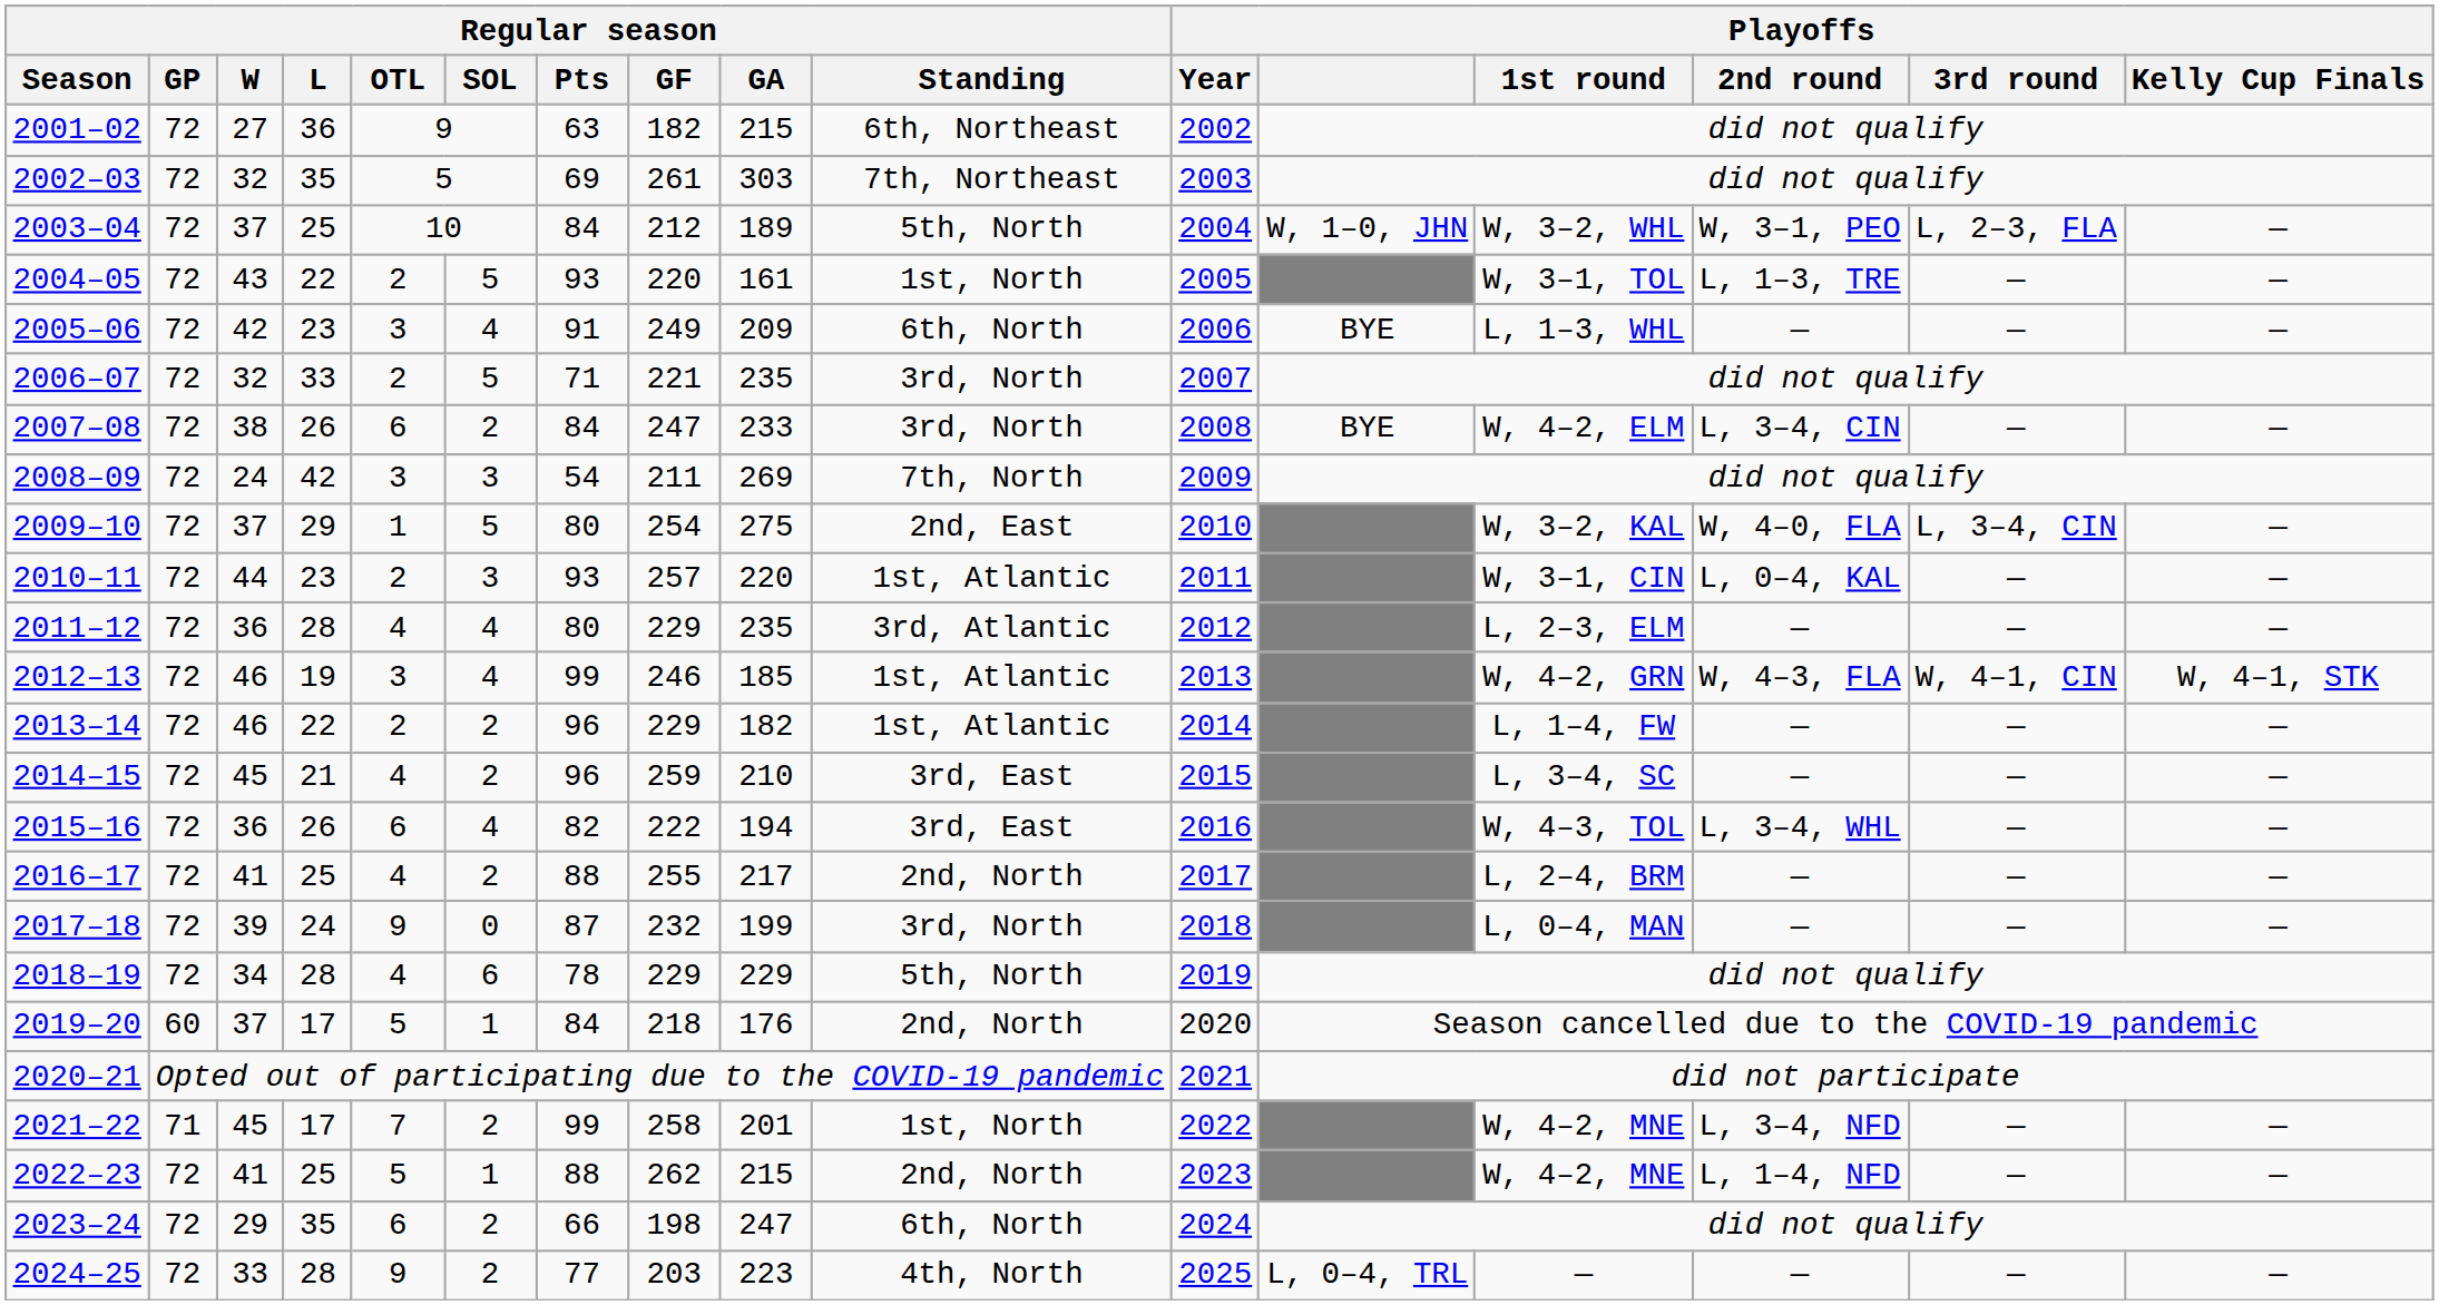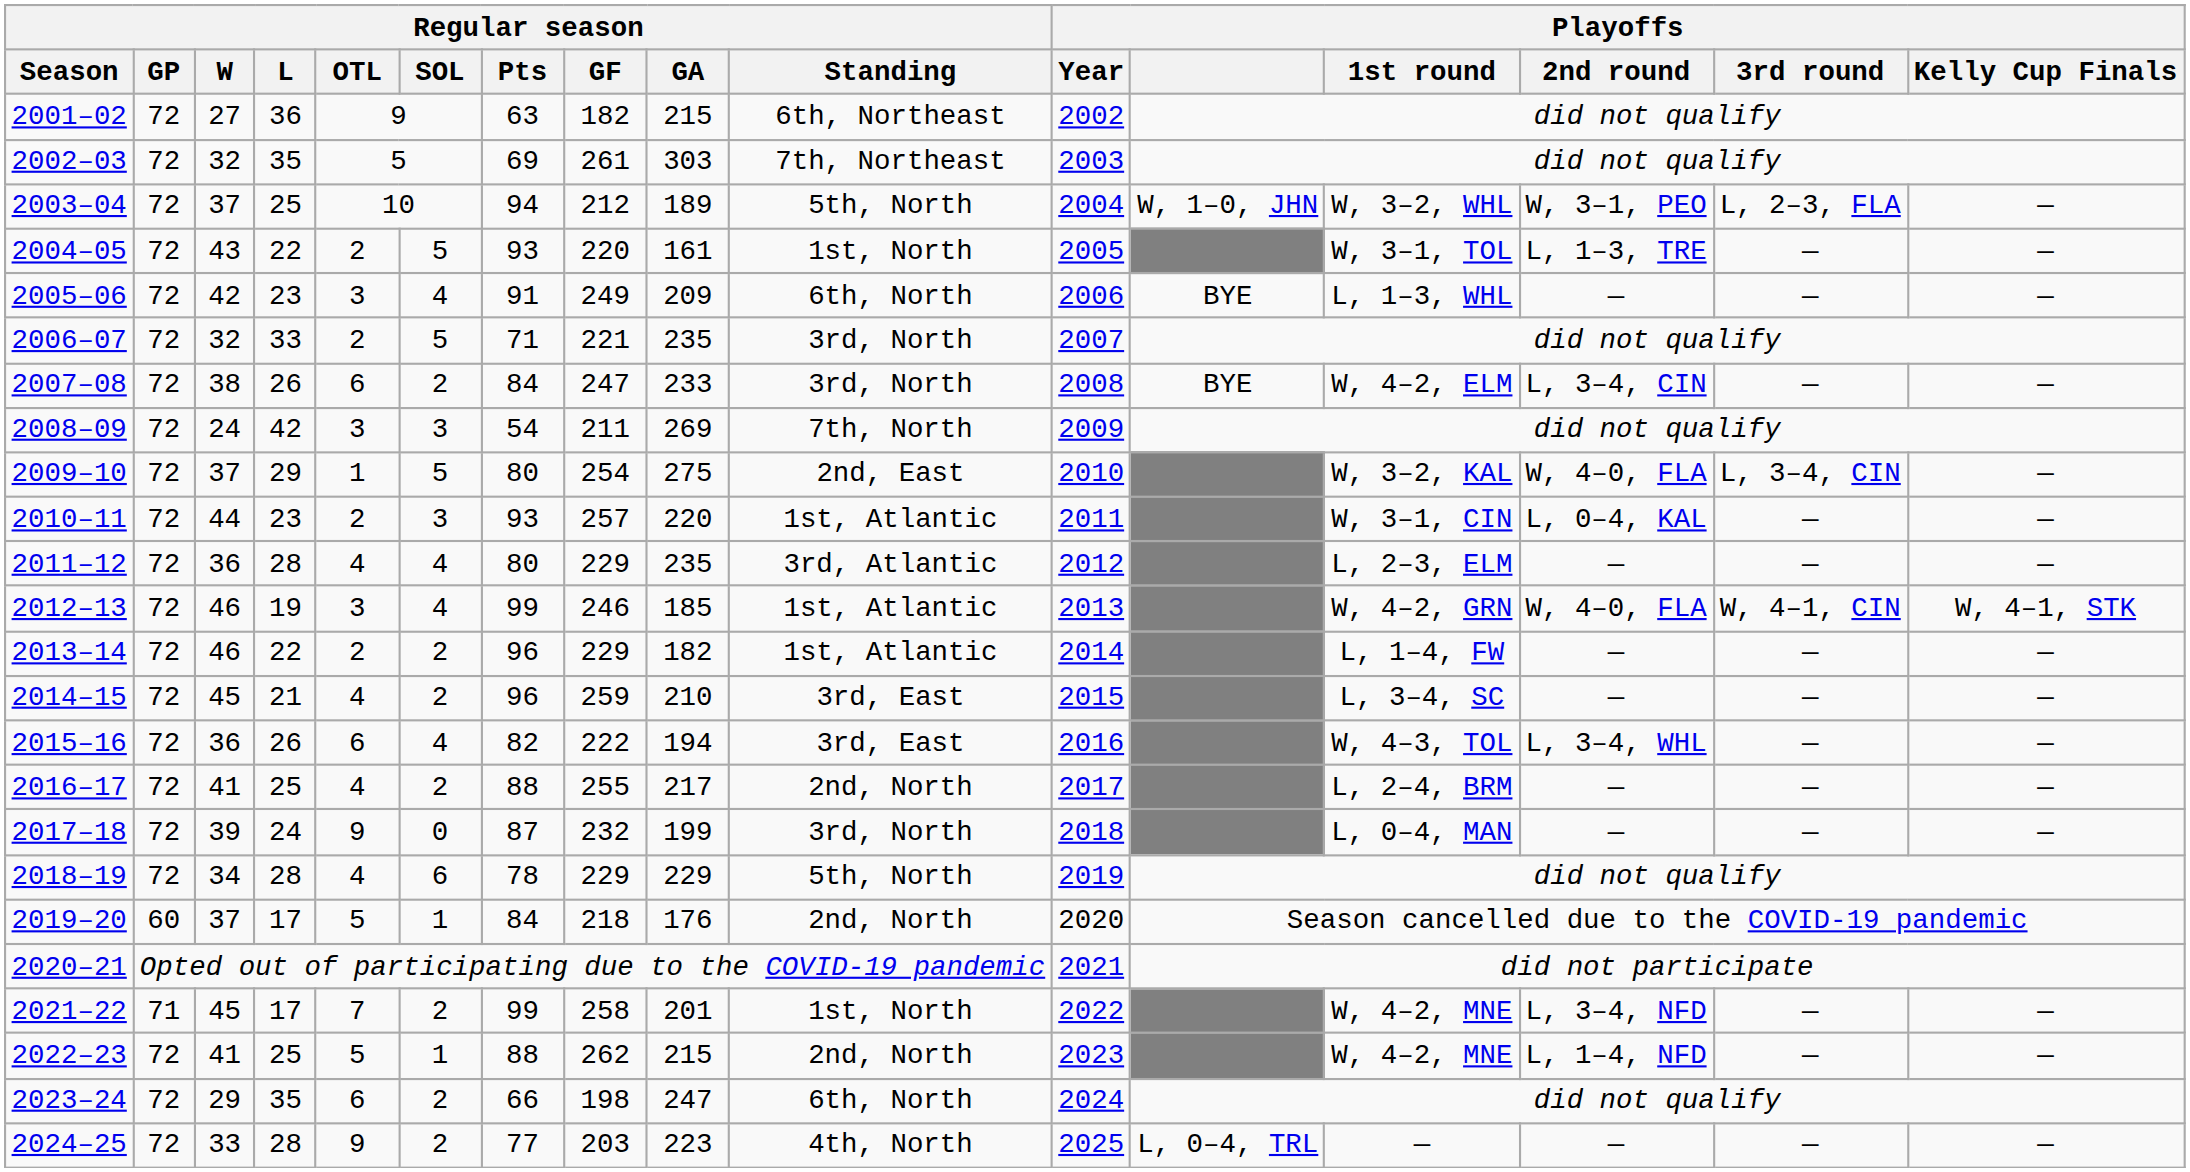 <table class="wikitable" style="text-align:center">
 <tr>
 <th colspan=10>Regular season</th>
 <th colspan=6>Playoffs</th>
 </tr>
 <tr>
 <th>Season</th>
 <th>GP</th>
 <th>W</th>
 <th>L</th>
 <th>OTL</th>
 <th>SOL</th>
 <th>Pts</th>
 <th>GF</th>
 <th>GA</th>
 <th>Standing</th>
 <th>Year</th>
 <th></th>
 <th>1st round</th>
 <th>2nd round</th>
 <th>3rd round</th>
 <th>Kelly Cup Finals</th>
 </tr>
 <tr>
 <td><a href='#'>2001–02</a></td>
 <td>72</td>
 <td>27</td>
 <td>36</td>
 <td colspan=2>9</td>
 <td>63</td>
 <td>182</td>
 <td>215</td>
 <td>6th, Northeast</td>
 <td><a href='#'>2002</a></td>
 <td colspan="5"><em>did not qualify</em></td>
 </tr>
 <tr>
 <td><a href='#'>2002–03</a></td>
 <td>72</td>
 <td>32</td>
 <td>35</td>
 <td colspan=2>5</td>
 <td>69</td>
 <td>261</td>
 <td>303</td>
 <td>7th, Northeast</td>
 <td><a href='#'>2003</a></td>
 <td colspan="5"><em>did not qualify</em></td>
 </tr>
 <tr>
 <td><a href='#'>2003–04</a></td>
 <td>72</td>
 <td>37</td>
 <td>25</td>
 <td colspan=2>10</td>
-<td>84</td>
+<td>94</td>
 <td>212</td>
 <td>189</td>
 <td>5th, North</td>
 <td><a href='#'>2004</a></td>
 <td>W, 1–0, <a href='#'>JHN</a></td>
 <td>W, 3–2, <a href='#'>WHL</a></td>
 <td>W, 3–1, <a href='#'>PEO</a></td>
 <td>L, 2–3, <a href='#'>FLA</a></td>
 <td>—</td>
 </tr>
 <tr>
 <td><a href='#'>2004–05</a></td>
 <td>72</td>
 <td>43</td>
 <td>22</td>
 <td>2</td>
 <td>5</td>
 <td>93</td>
 <td>220</td>
 <td>161</td>
 <td>1st, North</td>
 <td><a href='#'>2005</a></td>
 <td bgcolor=#808080> </td>
 <td>W, 3–1, <a href='#'>TOL</a></td>
 <td>L, 1–3, <a href='#'>TRE</a></td>
 <td>—</td>
 <td>—</td>
 </tr>
 <tr>
 <td><a href='#'>2005–06</a></td>
 <td>72</td>
 <td>42</td>
 <td>23</td>
 <td>3</td>
 <td>4</td>
 <td>91</td>
 <td>249</td>
 <td>209</td>
 <td>6th, North</td>
 <td><a href='#'>2006</a></td>
 <td>BYE</td>
 <td>L, 1–3, <a href='#'>WHL</a></td>
 <td>—</td>
 <td>—</td>
 <td>—</td>
 </tr>
 <tr>
 <td><a href='#'>2006–07</a></td>
 <td>72</td>
 <td>32</td>
 <td>33</td>
 <td>2</td>
 <td>5</td>
 <td>71</td>
 <td>221</td>
 <td>235</td>
 <td>3rd, North</td>
 <td><a href='#'>2007</a></td>
 <td colspan="5"><em>did not qualify</em></td>
 </tr>
 <tr>
 <td><a href='#'>2007–08</a></td>
 <td>72</td>
 <td>38</td>
 <td>26</td>
 <td>6</td>
 <td>2</td>
 <td>84</td>
 <td>247</td>
 <td>233</td>
 <td>3rd, North</td>
 <td><a href='#'>2008</a></td>
 <td>BYE</td>
 <td>W, 4–2, <a href='#'>ELM</a></td>
 <td>L, 3–4, <a href='#'>CIN</a></td>
 <td>—</td>
 <td>—</td>
 </tr>
 <tr>
 <td><a href='#'>2008–09</a></td>
 <td>72</td>
 <td>24</td>
 <td>42</td>
 <td>3</td>
 <td>3</td>
 <td>54</td>
 <td>211</td>
 <td>269</td>
 <td>7th, North</td>
 <td><a href='#'>2009</a></td>
 <td colspan="5"><em>did not qualify</em></td>
 </tr>
 <tr>
 <td><a href='#'>2009–10</a></td>
 <td>72</td>
 <td>37</td>
 <td>29</td>
 <td>1</td>
 <td>5</td>
 <td>80</td>
 <td>254</td>
 <td>275</td>
 <td>2nd, East</td>
 <td><a href='#'>2010</a></td>
 <td bgcolor=#808080> </td>
 <td>W, 3–2, <a href='#'>KAL</a></td>
 <td>W, 4–0, <a href='#'>FLA</a></td>
 <td>L, 3–4, <a href='#'>CIN</a></td>
 <td>—</td>
 </tr>
 <tr>
 <td><a href='#'>2010–11</a></td>
 <td>72</td>
 <td>44</td>
 <td>23</td>
 <td>2</td>
 <td>3</td>
 <td>93</td>
 <td>257</td>
 <td>220</td>
 <td>1st, Atlantic</td>
 <td><a href='#'>2011</a></td>
 <td bgcolor=#808080> </td>
 <td>W, 3–1, <a href='#'>CIN</a></td>
 <td>L, 0–4, <a href='#'>KAL</a></td>
 <td>—</td>
 <td>—</td>
 </tr>
 <tr>
 <td><a href='#'>2011–12</a></td>
 <td>72</td>
 <td>36</td>
 <td>28</td>
 <td>4</td>
 <td>4</td>
 <td>80</td>
 <td>229</td>
 <td>235</td>
 <td>3rd, Atlantic</td>
 <td><a href='#'>2012</a></td>
 <td bgcolor=#808080> </td>
 <td>L, 2–3, <a href='#'>ELM</a></td>
 <td>—</td>
 <td>—</td>
 <td>—</td>
 </tr>
 <tr>
 <td><a href='#'>2012–13</a></td>
 <td>72</td>
 <td>46</td>
 <td>19</td>
 <td>3</td>
 <td>4</td>
 <td>99</td>
 <td>246</td>
 <td>185</td>
 <td>1st, Atlantic</td>
 <td><a href='#'>2013</a></td>
 <td bgcolor=#808080> </td>
 <td>W, 4–2, <a href='#'>GRN</a></td>
-<td>W, 4–3, <a href='#'>FLA</a></td>
+<td>W, 4–0, <a href='#'>FLA</a></td>
 <td>W, 4–1, <a href='#'>CIN</a></td>
 <td>W, 4–1, <a href='#'>STK</a></td>
 </tr>
 <tr>
 <td><a href='#'>2013–14</a></td>
 <td>72</td>
 <td>46</td>
 <td>22</td>
 <td>2</td>
 <td>2</td>
 <td>96</td>
 <td>229</td>
 <td>182</td>
 <td>1st, Atlantic</td>
 <td><a href='#'>2014</a></td>
 <td bgcolor=#808080> </td>
 <td>L, 1–4, <a href='#'>FW</a></td>
 <td>—</td>
 <td>—</td>
 <td>—</td>
 </tr>
 <tr>
 <td><a href='#'>2014–15</a></td>
 <td>72</td>
 <td>45</td>
 <td>21</td>
 <td>4</td>
 <td>2</td>
 <td>96</td>
 <td>259</td>
 <td>210</td>
 <td>3rd, East</td>
 <td><a href='#'>2015</a></td>
 <td bgcolor=#808080> </td>
 <td>L, 3–4, <a href='#'>SC</a></td>
 <td>—</td>
 <td>—</td>
 <td>—</td>
 </tr>
 <tr>
 <td><a href='#'>2015–16</a></td>
 <td>72</td>
 <td>36</td>
 <td>26</td>
 <td>6</td>
 <td>4</td>
 <td>82</td>
 <td>222</td>
 <td>194</td>
 <td>3rd, East</td>
 <td><a href='#'>2016</a></td>
 <td bgcolor=#808080> </td>
 <td>W, 4–3, <a href='#'>TOL</a></td>
 <td>L, 3–4, <a href='#'>WHL</a></td>
 <td>—</td>
 <td>—</td>
 </tr>
 <tr>
 <td><a href='#'>2016–17</a></td>
 <td>72</td>
 <td>41</td>
 <td>25</td>
 <td>4</td>
 <td>2</td>
 <td>88</td>
 <td>255</td>
 <td>217</td>
 <td>2nd, North</td>
 <td><a href='#'>2017</a></td>
 <td bgcolor=#808080> </td>
 <td>L, 2–4, <a href='#'>BRM</a></td>
 <td>—</td>
 <td>—</td>
 <td>—</td>
 </tr>
 <tr>
 <td><a href='#'>2017–18</a></td>
 <td>72</td>
 <td>39</td>
 <td>24</td>
 <td>9</td>
 <td>0</td>
 <td>87</td>
 <td>232</td>
 <td>199</td>
 <td>3rd, North</td>
 <td><a href='#'>2018</a></td>
 <td bgcolor=#808080> </td>
 <td>L, 0–4, <a href='#'>MAN</a></td>
 <td>—</td>
 <td>—</td>
 <td>—</td>
 </tr>
 <tr>
 <td><a href='#'>2018–19</a></td>
 <td>72</td>
 <td>34</td>
 <td>28</td>
 <td>4</td>
 <td>6</td>
 <td>78</td>
 <td>229</td>
 <td>229</td>
 <td>5th, North</td>
 <td><a href='#'>2019</a></td>
 <td colspan="5"><em>did not qualify</em></td>
 </tr>
 <tr>
 <td><a href='#'>2019–20</a></td>
 <td>60</td>
 <td>37</td>
 <td>17</td>
 <td>5</td>
 <td>1</td>
 <td>84</td>
 <td>218</td>
 <td>176</td>
 <td>2nd, North</td>
 <td>2020</td>
 <td colspan="5">Season cancelled due to the <a href='#'>COVID-19 pandemic</a></td>
 </tr>
 <tr>
 <td><a href='#'>2020–21</a></td>
 <td colspan=9><em>Opted out of participating due to the <a href='#'>COVID-19 pandemic</a></em></td>
 <td><a href='#'>2021</a></td>
 <td colspan=5><em>did not participate</em></td>
 </tr>
 <tr>
 <td><a href='#'>2021–22</a></td>
 <td>71</td>
 <td>45</td>
 <td>17</td>
 <td>7</td>
 <td>2</td>
 <td>99</td>
 <td>258</td>
 <td>201</td>
 <td>1st, North</td>
 <td><a href='#'>2022</a></td>
 <td bgcolor=#808080> </td>
 <td>W, 4–2, <a href='#'>MNE</a></td>
 <td>L, 3–4, <a href='#'>NFD</a></td>
 <td>—</td>
 <td>—</td>
 </tr>
 <tr>
 <td><a href='#'>2022–23</a></td>
 <td>72</td>
 <td>41</td>
 <td>25</td>
 <td>5</td>
 <td>1</td>
 <td>88</td>
 <td>262</td>
 <td>215</td>
 <td>2nd, North</td>
 <td><a href='#'>2023</a></td>
 <td bgcolor=#808080> </td>
 <td>W, 4–2, <a href='#'>MNE</a></td>
 <td>L, 1–4, <a href='#'>NFD</a></td>
 <td>—</td>
 <td>—</td>
 </tr>
 <tr>
 <td><a href='#'>2023–24</a></td>
 <td>72</td>
 <td>29</td>
 <td>35</td>
 <td>6</td>
 <td>2</td>
 <td>66</td>
 <td>198</td>
 <td>247</td>
 <td>6th, North</td>
 <td><a href='#'>2024</a></td>
 <td colspan="5"><em>did not qualify</em></td>
 </tr>
 <tr>
 <td><a href='#'>2024–25</a></td>
 <td>72</td>
 <td>33</td>
 <td>28</td>
 <td>9</td>
 <td>2</td>
 <td>77</td>
 <td>203</td>
 <td>223</td>
 <td>4th, North</td>
 <td><a href='#'>2025</a></td>
 <td>L, 0–4, <a href='#'>TRL</a></td>
 <td>—</td>
 <td>—</td>
 <td>—</td>
 <td>—</td>
 </tr>
 </table>
